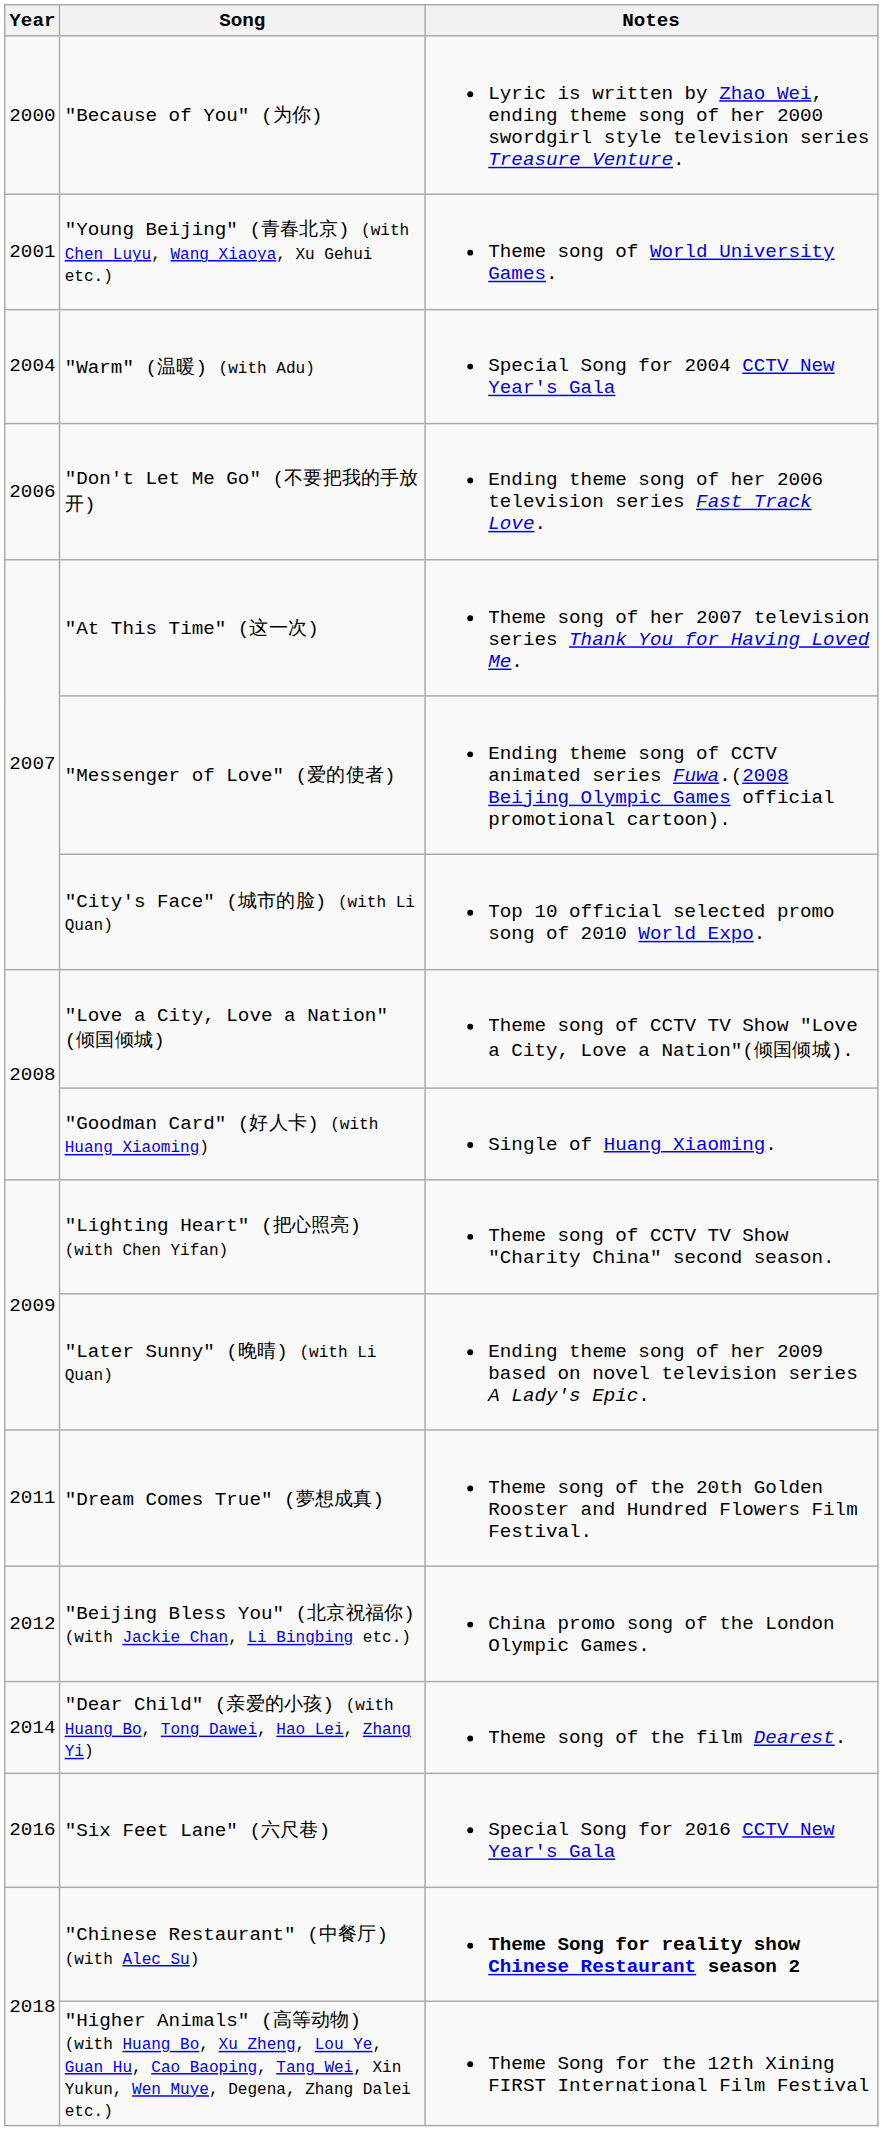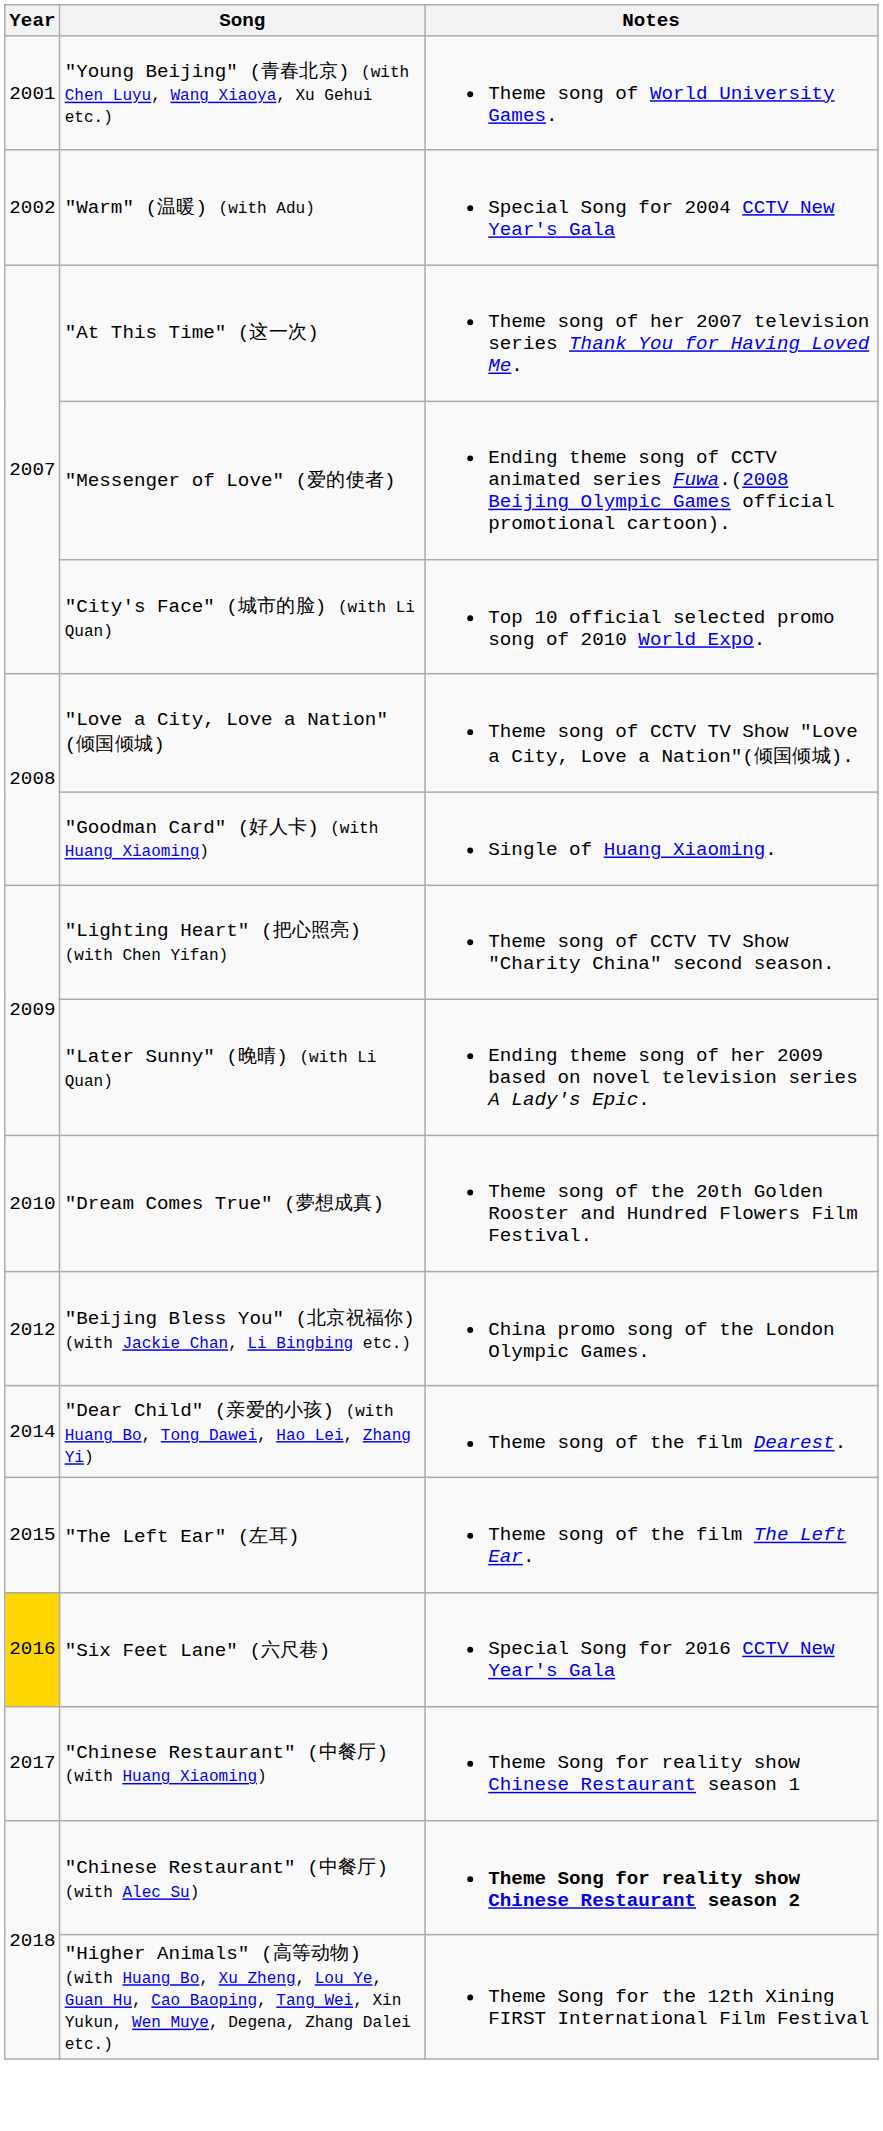 <table class="wikitable" >
 <tr>
 <th width="30">Year</th>
 <th width="240">Song</th>
 <th width="300">Notes</th>
 </tr>
 <tr>
-<td>2000</td>
-<td>"Because of You" (为你)</td>
-<td><br><ul><li>Lyric is written by <a href='#'>Zhao Wei</a>, ending theme song of her 2000 swordgirl style television series <em><a href='#'>Treasure Venture</a></em>.</li></ul></td>
-</tr>
-<tr>
 <td>2001</td>
 <td>"Young Beijing" (青春北京) <small>(with <a href='#'>Chen Luyu</a>, <a href='#'>Wang Xiaoya</a>, Xu Gehui etc.)</small></td>
 <td><br><ul><li>Theme song of <a href='#'>World University Games</a>.</li></ul></td>
 </tr>
 <tr>
-<td>2004</td>
+<td>2002</td>
 <td>"Warm" (温暖) <small>(with Adu)</small></td>
 <td><br><ul><li>Special Song for 2004 <a href='#'>CCTV New Year's Gala</a></li></ul></td>
-</tr>
-<tr>
-<td>2006</td>
-<td>"Don't Let Me Go" (不要把我的手放开)</td>
-<td><br><ul><li>Ending theme song of her 2006 television series <em><a href='#'>Fast Track Love</a></em>.</li></ul></td>
 </tr>
 <tr>
 <td rowspan="3">2007</td>
 <td>"At This Time" (这一次)</td>
 <td><br><ul><li>Theme song of her 2007 television series <em><a href='#'>Thank You for Having Loved Me</a></em>.</li></ul></td>
 </tr>
 <tr>
 <td>"Messenger of Love" (爱的使者)</td>
 <td><br><ul><li>Ending theme song of CCTV animated series <em><a href='#'>Fuwa</a></em>.(<a href='#'>2008 Beijing Olympic Games</a> official promotional cartoon).</li></ul></td>
 </tr>
 <tr>
 <td>"City's Face" (城市的脸) <small>(with Li Quan)</small></td>
 <td><br><ul><li>Top 10 official selected promo song of 2010 <a href='#'>World Expo</a>.</li></ul></td>
 </tr>
 <tr>
 <td rowspan="2">2008</td>
 <td>"Love a City, Love a Nation" (倾国倾城)</td>
 <td><br><ul><li>Theme song of CCTV TV Show "Love a City, Love a Nation"(倾国倾城).</li></ul></td>
 </tr>
 <tr>
 <td>"Goodman Card" (好人卡) <small>(with <a href='#'>Huang Xiaoming</a>)</small></td>
 <td><br><ul><li>Single of <a href='#'>Huang Xiaoming</a>.</li></ul></td>
 </tr>
 <tr>
 <td rowspan="2">2009</td>
 <td>"Lighting Heart" (把心照亮) <small>(with Chen Yifan)</small></td>
 <td><br><ul><li>Theme song of CCTV TV Show "Charity China" second season.</li></ul></td>
 </tr>
 <tr>
 <td>"Later Sunny" (晚晴) <small>(with Li Quan)</small></td>
 <td><br><ul><li>Ending theme song of her 2009 based on novel television series <em>A Lady's Epic</em>.</li></ul></td>
 </tr>
 <tr>
-<td rowspan="1">2011</td>
+<td rowspan="1">2010</td>
 <td>"Dream Comes True" (夢想成真)</td>
 <td><br><ul><li>Theme song of the 20th Golden Rooster and Hundred Flowers Film Festival.</li></ul></td>
 </tr>
 <tr>
 <td rowspan="1">2012</td>
 <td>"Beijing Bless You" (北京祝福你) <small>(with <a href='#'>Jackie Chan</a>, <a href='#'>Li Bingbing</a> etc.)</small></td>
 <td><br><ul><li>China promo song of the London Olympic Games.</li></ul></td>
 </tr>
 <tr>
 <td rowspan="1">2014</td>
 <td>"Dear Child" (亲爱的小孩) <small>(with <a href='#'>Huang Bo</a>, <a href='#'>Tong Dawei</a>, <a href='#'>Hao Lei</a>, <a href='#'>Zhang Yi</a>)</small></td>
 <td><br><ul><li>Theme song of the film <em><a href='#'>Dearest</a></em>.</li></ul></td>
 </tr>
 <tr>
-<td rowspan="1">2016</td>
+<td rowspan="1">2015</td>
+<td>"The Left Ear" (左耳)</td>
+<td><br><ul><li>Theme song of the film <em><a href='#'>The Left Ear</a></em>.</li></ul></td>
+</tr>
+<tr>
+<td rowspan="1" style="background: gold;">2016</td>
 <td>"Six Feet Lane" (六尺巷)</td>
 <td><br><ul><li>Special Song for 2016 <a href='#'>CCTV New Year's Gala</a></li></ul></td>
+</tr>
+<tr>
+<td rowspan="1">2017</td>
+<td>"Chinese Restaurant" (中餐厅) <small>(with <a href='#'>Huang Xiaoming</a>)</small></td>
+<td><br><ul><li>Theme Song for reality show <a href='#'>Chinese Restaurant</a> season 1</li></ul></td>
 </tr>
 <tr>
 <td rowspan="2">2018</td>
 <td>"Chinese Restaurant" (中餐厅) <small>(with <a href='#'>Alec Su</a>)</small></td>
 <td><strong><br><ul><li>Theme Song for reality show <a href='#'>Chinese Restaurant</a> season 2</li></ul></strong></td>
 </tr>
 <tr>
 <td>"Higher Animals" (高等动物) <small>(with <a href='#'>Huang Bo</a>, <a href='#'>Xu Zheng</a>, <a href='#'>Lou Ye</a>, <a href='#'>Guan Hu</a>, <a href='#'>Cao Baoping</a>, <a href='#'>Tang Wei</a>, Xin Yukun, <a href='#'>Wen Muye</a>, Degena, Zhang Dalei etc.)</small></td>
 <td><br><ul><li>Theme Song for the 12th Xining FIRST International Film Festival</li></ul></td>
 </tr>
 </table>
